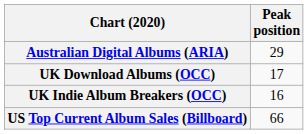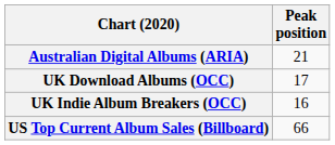 <table class="wikitable sortable plainrowheaders" style="text-align:center">
 <tr>
 <th scope="col">Chart (2020)</th>
 <th scope="col">Peak<br>position</th>
 </tr>
 <tr>
 <th scope="row"><a href='#'>Australian Digital Albums</a> (<a href='#'>ARIA</a>)</th>
-<td>29</td>
+<td>21</td>
 </tr>
 <tr>
 <th scope="row">UK Download Albums (<a href='#'>OCC</a>)</th>
 <td>17</td>
 </tr>
 <tr>
 <th scope="row">UK Indie Album Breakers (<a href='#'>OCC</a>)</th>
 <td>16</td>
 </tr>
 <tr>
 <th scope="row">US <a href='#'>Top Current Album Sales</a> (<a href='#'>Billboard</a>)</th>
 <td>66</td>
 </tr>
 </table>
